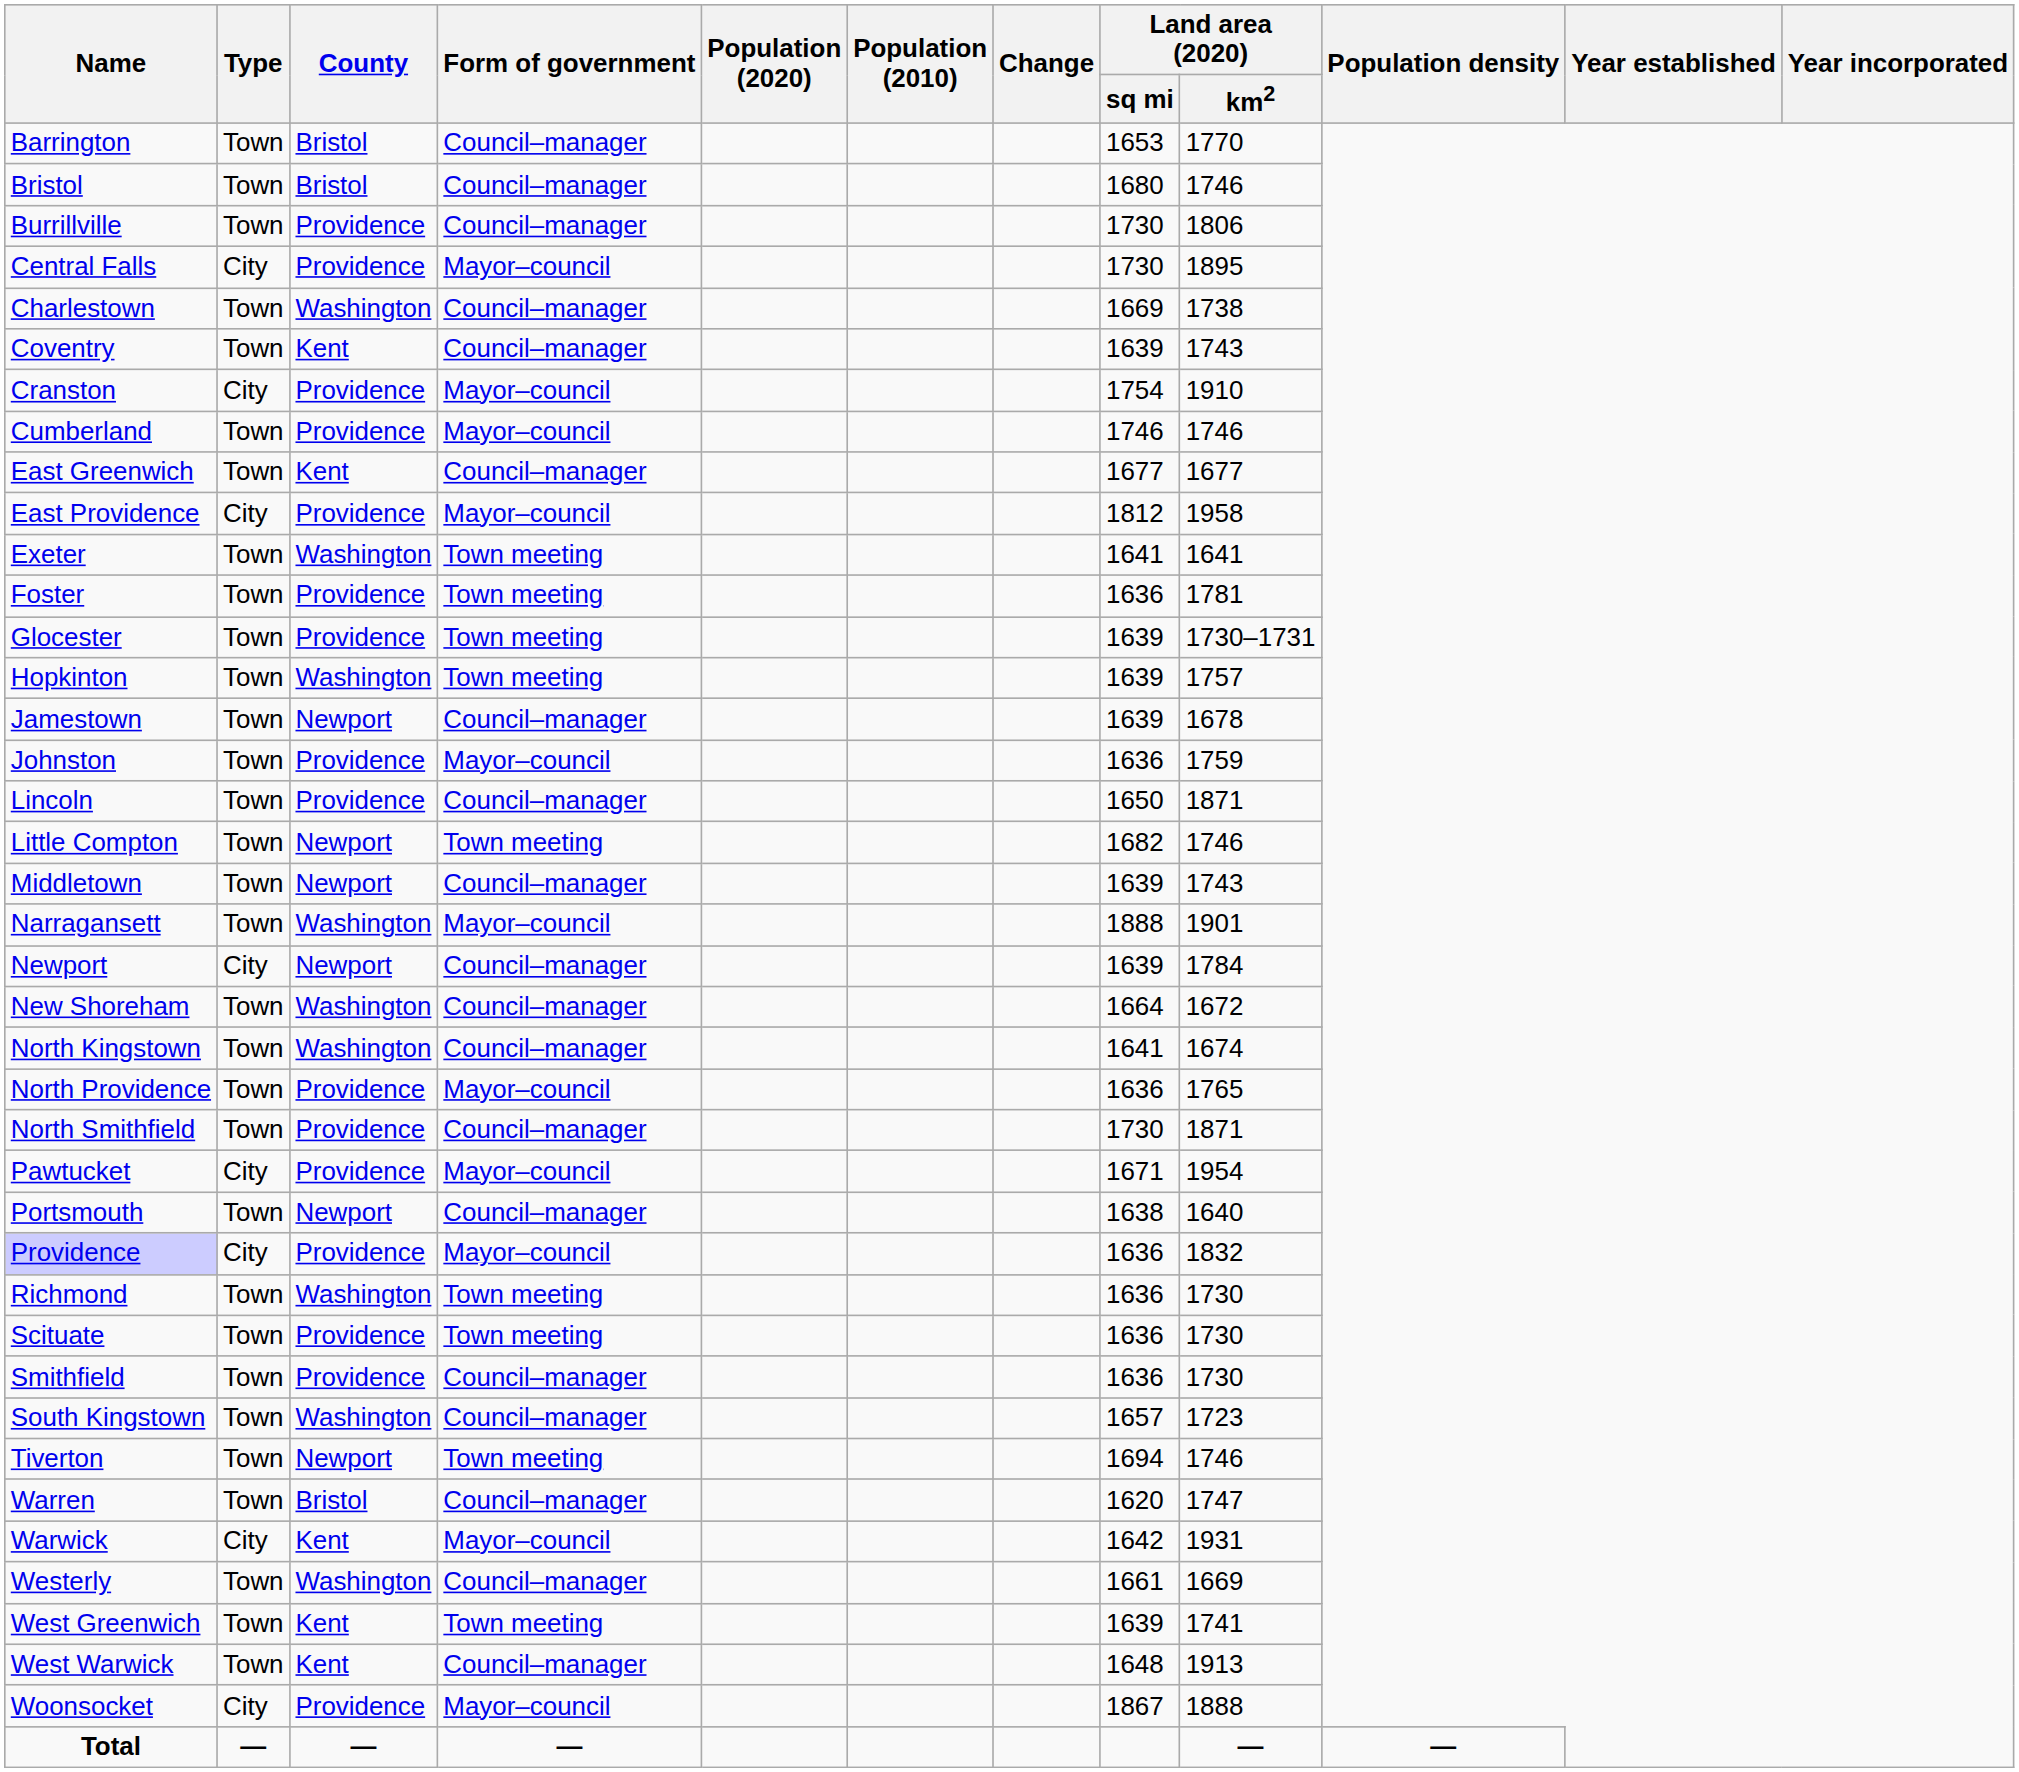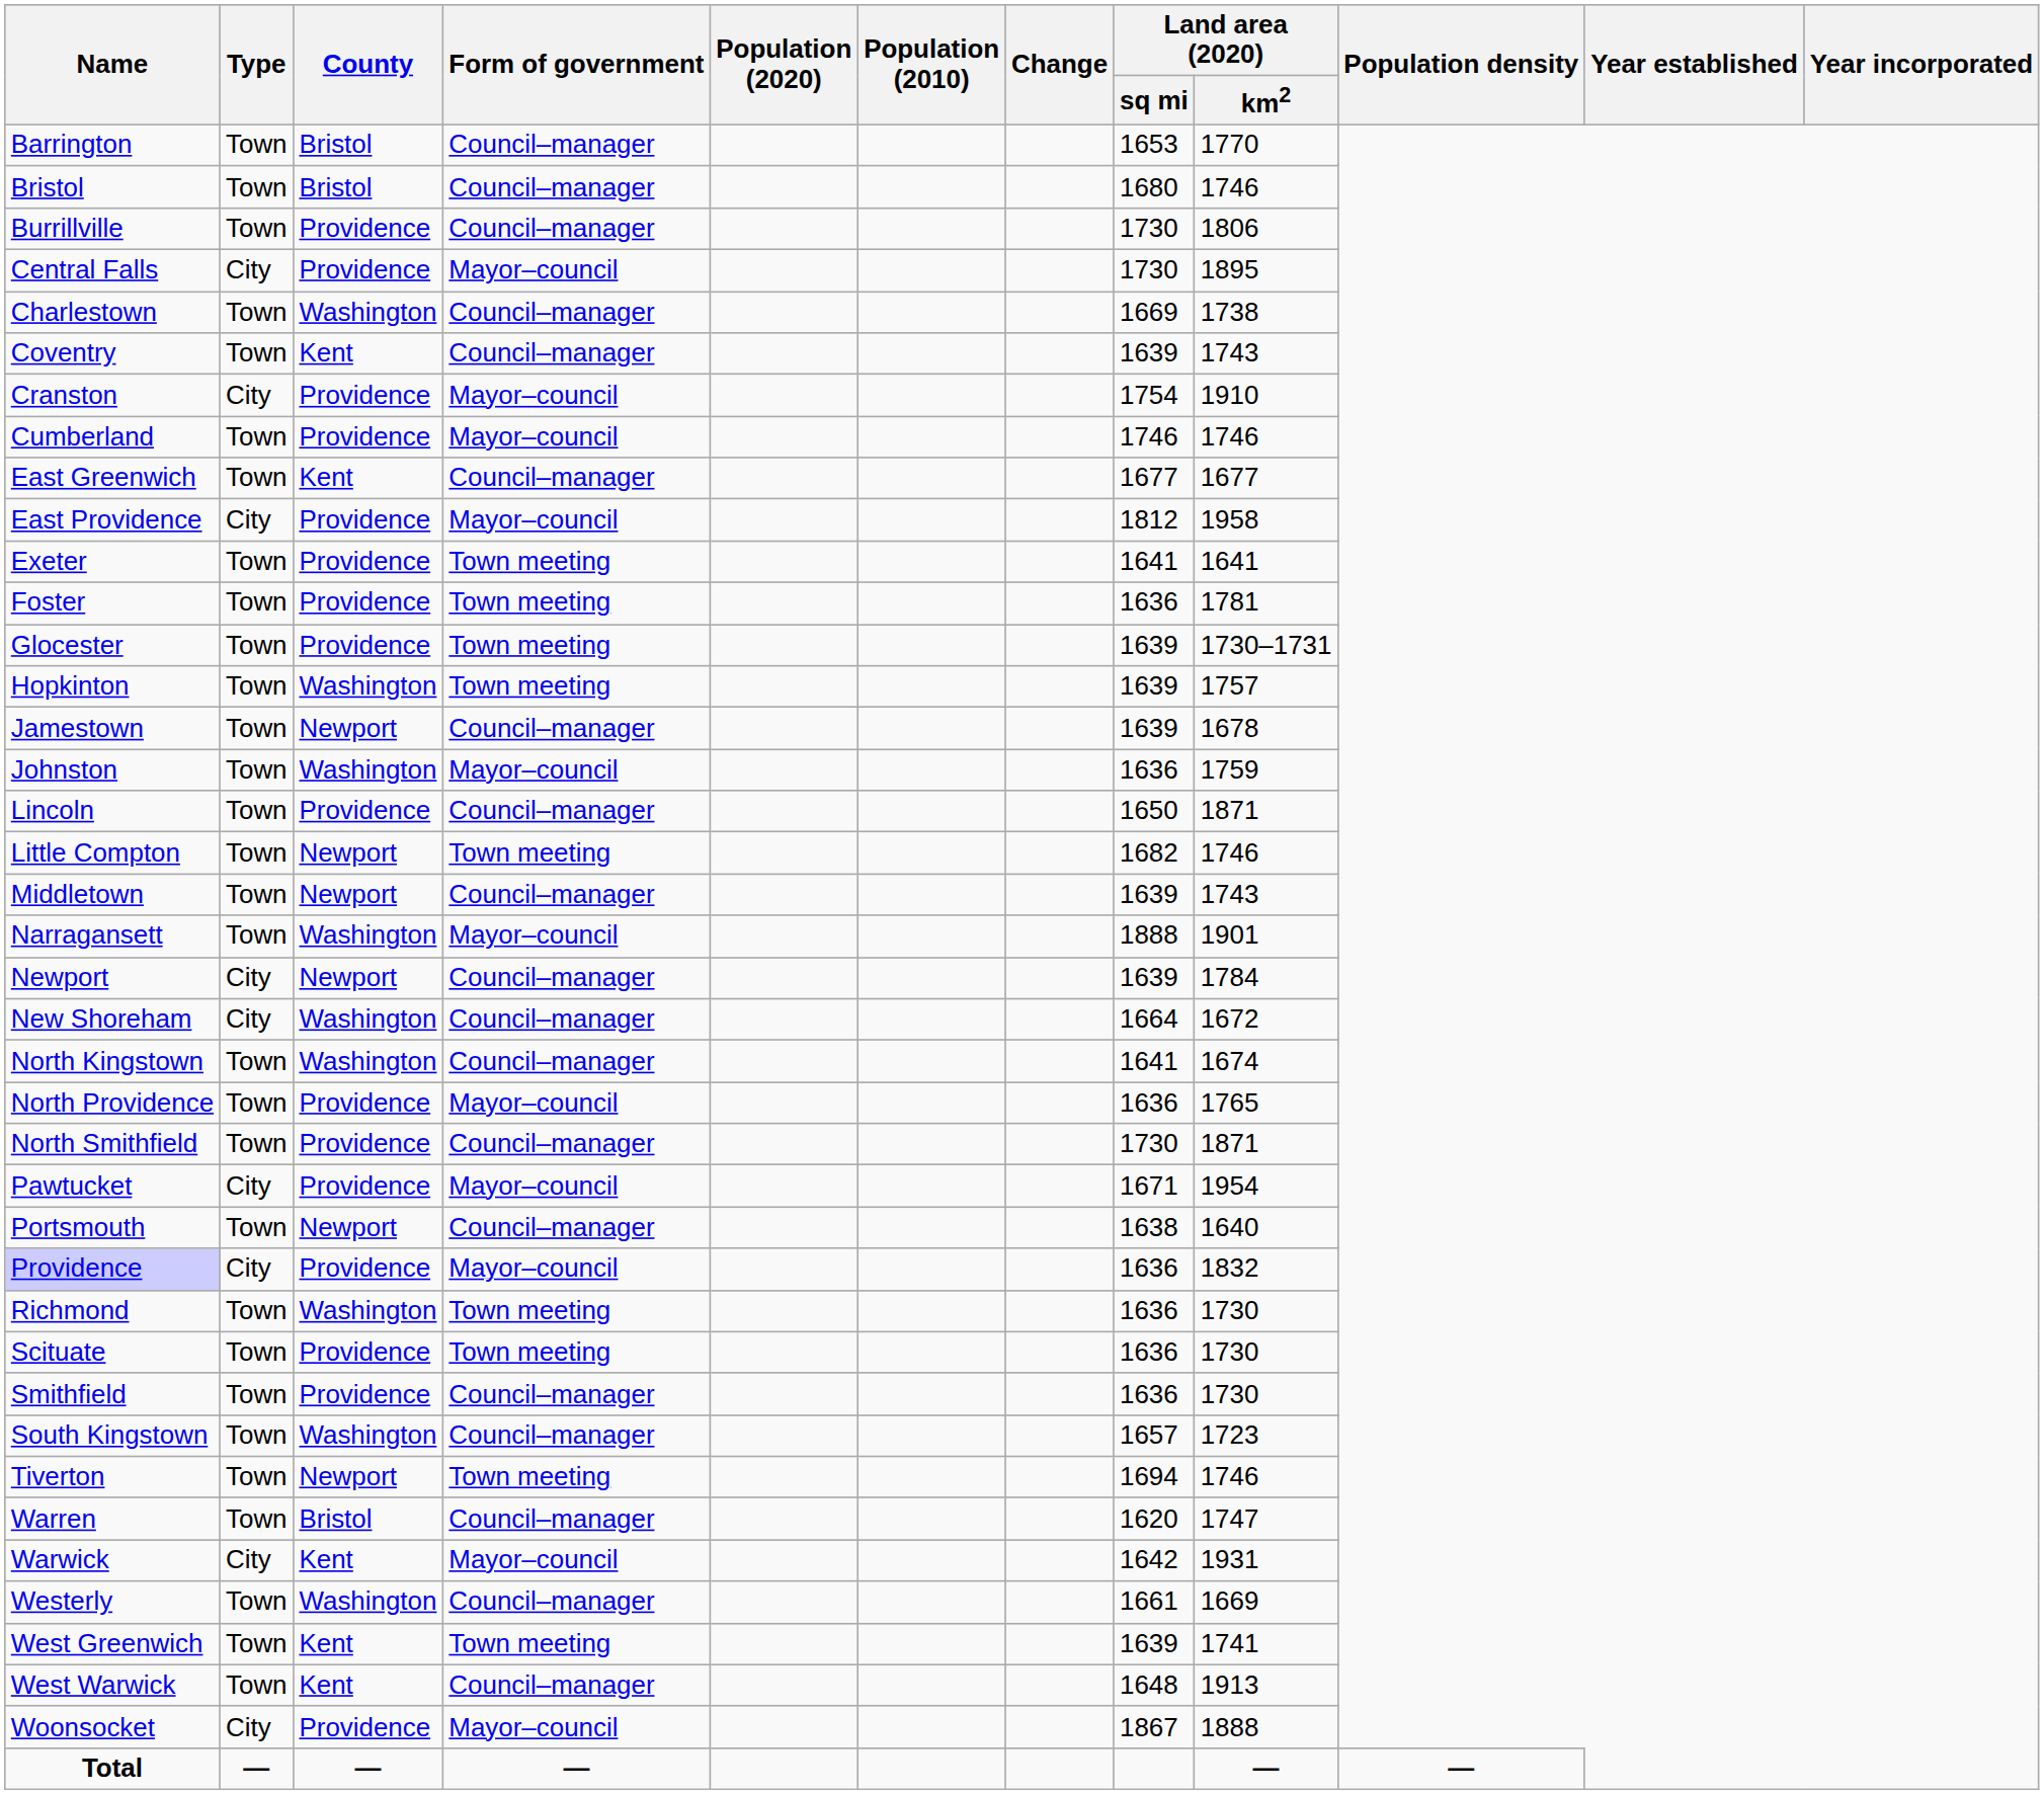 <table class="wikitable sortable">
 <tr>
 <th scope="col"  rowspan=2>Name</th>
 <th scope="col"  rowspan=2>Type</th>
 <th scope="col"  rowspan=2><a href='#'>County</a></th>
 <th scope="col"  rowspan=2>Form of government</th>
 <th scope="col"  rowspan=2>Population<br>(2020)</th>
 <th scope="col"  rowspan=2>Population<br>(2010)</th>
 <th scope="col"  rowspan=2>Change</th>
 <th scope="col"  colspan=2>Land area<br>(2020)</th>
 <th scope="col"  rowspan=2 data-sort-type="number">Population density</th>
 <th scope="col"  rowspan=2>Year established<br></th>
 <th scope="col"  rowspan=2>Year incorporated<br></th>
 </tr>
 <tr>
 <th>sq mi</th>
 <th>km<sup>2</sup></th>
 </tr>
 <tr>
 <td scope="row"><a href='#'>Barrington</a></td>
 <td>Town</td>
 <td><a href='#'>Bristol</a></td>
 <td><a href='#'>Council&ndash;manager</a></td>
 <td></td>
 <td></td>
 <td></td>
 <td>1653</td>
 <td>1770</td>
 </tr>
 <tr>
 <td scope="row"><a href='#'>Bristol</a></td>
 <td>Town</td>
 <td><a href='#'>Bristol</a></td>
 <td><a href='#'>Council&ndash;manager</a></td>
 <td></td>
 <td></td>
 <td></td>
 <td>1680</td>
 <td>1746</td>
 </tr>
 <tr>
 <td scope="row"><a href='#'>Burrillville</a></td>
 <td>Town</td>
 <td><a href='#'>Providence</a></td>
 <td><a href='#'>Council&ndash;manager</a></td>
 <td></td>
 <td></td>
 <td></td>
 <td>1730</td>
 <td>1806</td>
 </tr>
 <tr>
 <td scope="row"><a href='#'>Central Falls</a></td>
 <td>City</td>
 <td><a href='#'>Providence</a></td>
 <td><a href='#'>Mayor&ndash;council</a></td>
 <td></td>
 <td></td>
 <td></td>
 <td>1730</td>
 <td>1895</td>
 </tr>
 <tr>
 <td scope="row"><a href='#'>Charlestown</a></td>
 <td>Town</td>
 <td><a href='#'>Washington</a></td>
 <td><a href='#'>Council&ndash;manager</a></td>
 <td></td>
 <td></td>
 <td></td>
 <td>1669</td>
 <td>1738</td>
 </tr>
 <tr>
 <td scope="row"><a href='#'>Coventry</a></td>
 <td>Town</td>
 <td><a href='#'>Kent</a></td>
 <td><a href='#'>Council&ndash;manager</a></td>
 <td></td>
 <td></td>
 <td></td>
 <td>1639</td>
 <td>1743</td>
 </tr>
 <tr>
 <td scope="row"><a href='#'>Cranston</a></td>
 <td>City</td>
 <td><a href='#'>Providence</a></td>
 <td><a href='#'>Mayor&ndash;council</a></td>
 <td></td>
 <td></td>
 <td></td>
 <td>1754</td>
 <td>1910</td>
 </tr>
 <tr>
 <td scope="row"><a href='#'>Cumberland</a></td>
 <td>Town</td>
 <td><a href='#'>Providence</a></td>
 <td><a href='#'>Mayor&ndash;council</a></td>
 <td></td>
 <td></td>
 <td></td>
 <td>1746</td>
 <td>1746</td>
 </tr>
 <tr>
 <td scope="row"><a href='#'>East Greenwich</a></td>
 <td>Town</td>
 <td><a href='#'>Kent</a></td>
 <td><a href='#'>Council&ndash;manager</a></td>
 <td></td>
 <td></td>
 <td></td>
 <td>1677</td>
 <td>1677</td>
 </tr>
 <tr>
 <td scope="row"><a href='#'>East Providence</a></td>
 <td>City</td>
 <td><a href='#'>Providence</a></td>
 <td><a href='#'>Mayor&ndash;council</a></td>
 <td></td>
 <td></td>
 <td></td>
 <td>1812</td>
 <td>1958</td>
 </tr>
 <tr>
 <td scope="row"><a href='#'>Exeter</a></td>
 <td>Town</td>
-<td><a href='#'>Washington</a></td>
+<td><a href='#'>Providence</a></td>
 <td><a href='#'>Town meeting</a></td>
 <td></td>
 <td></td>
 <td></td>
 <td>1641</td>
 <td>1641</td>
 </tr>
 <tr>
 <td scope="row"><a href='#'>Foster</a></td>
 <td>Town</td>
 <td><a href='#'>Providence</a></td>
 <td><a href='#'>Town meeting</a></td>
 <td></td>
 <td></td>
 <td></td>
 <td>1636</td>
 <td>1781</td>
 </tr>
 <tr>
 <td scope="row"><a href='#'>Glocester</a></td>
 <td>Town</td>
 <td><a href='#'>Providence</a></td>
 <td><a href='#'>Town meeting</a></td>
 <td></td>
 <td></td>
 <td></td>
 <td>1639</td>
 <td>1730–1731</td>
 </tr>
 <tr>
 <td scope="row"><a href='#'>Hopkinton</a></td>
 <td>Town</td>
 <td><a href='#'>Washington</a></td>
 <td><a href='#'>Town meeting</a></td>
 <td></td>
 <td></td>
 <td></td>
 <td>1639</td>
 <td>1757</td>
 </tr>
 <tr>
 <td scope="row"><a href='#'>Jamestown</a></td>
 <td>Town</td>
 <td><a href='#'>Newport</a></td>
 <td><a href='#'>Council&ndash;manager</a></td>
 <td></td>
 <td></td>
 <td></td>
 <td>1639</td>
 <td>1678</td>
 </tr>
 <tr>
 <td scope="row"><a href='#'>Johnston</a></td>
 <td>Town</td>
-<td><a href='#'>Providence</a></td>
+<td><a href='#'>Washington</a></td>
 <td><a href='#'>Mayor&ndash;council</a></td>
 <td></td>
 <td></td>
 <td></td>
 <td>1636</td>
 <td>1759</td>
 </tr>
 <tr>
 <td scope="row"><a href='#'>Lincoln</a></td>
 <td>Town</td>
 <td><a href='#'>Providence</a></td>
 <td><a href='#'>Council&ndash;manager</a></td>
 <td></td>
 <td></td>
 <td></td>
 <td>1650</td>
 <td>1871</td>
 </tr>
 <tr>
 <td scope="row"><a href='#'>Little Compton</a></td>
 <td>Town</td>
 <td><a href='#'>Newport</a></td>
 <td><a href='#'>Town meeting</a></td>
 <td></td>
 <td></td>
 <td></td>
 <td>1682</td>
 <td>1746</td>
 </tr>
 <tr>
 <td scope="row"><a href='#'>Middletown</a></td>
 <td>Town</td>
 <td><a href='#'>Newport</a></td>
 <td><a href='#'>Council&ndash;manager</a></td>
 <td></td>
 <td></td>
 <td></td>
 <td>1639</td>
 <td>1743</td>
 </tr>
 <tr>
 <td scope="row"><a href='#'>Narragansett</a></td>
 <td>Town</td>
 <td><a href='#'>Washington</a></td>
 <td><a href='#'>Mayor&ndash;council</a></td>
 <td></td>
 <td></td>
 <td></td>
 <td>1888</td>
 <td>1901</td>
 </tr>
 <tr>
 <td scope="row"><a href='#'>Newport</a></td>
 <td>City</td>
 <td><a href='#'>Newport</a></td>
 <td><a href='#'>Council&ndash;manager</a></td>
 <td></td>
 <td></td>
 <td></td>
 <td>1639</td>
 <td>1784</td>
 </tr>
 <tr>
 <td scope="row"><a href='#'>New Shoreham</a></td>
-<td>Town</td>
+<td>City</td>
 <td><a href='#'>Washington</a></td>
 <td><a href='#'>Council&ndash;manager</a></td>
 <td></td>
 <td></td>
 <td></td>
 <td>1664</td>
 <td>1672</td>
 </tr>
 <tr>
 <td scope="row"><a href='#'>North Kingstown</a></td>
 <td>Town</td>
 <td><a href='#'>Washington</a></td>
 <td><a href='#'>Council&ndash;manager</a></td>
 <td></td>
 <td></td>
 <td></td>
 <td>1641</td>
 <td>1674</td>
 </tr>
 <tr>
 <td scope="row"><a href='#'>North Providence</a></td>
 <td>Town</td>
 <td><a href='#'>Providence</a></td>
 <td><a href='#'>Mayor&ndash;council</a></td>
 <td></td>
 <td></td>
 <td></td>
 <td>1636</td>
 <td>1765</td>
 </tr>
 <tr>
 <td scope="row"><a href='#'>North Smithfield</a></td>
 <td>Town</td>
 <td><a href='#'>Providence</a></td>
 <td><a href='#'>Council&ndash;manager</a></td>
 <td></td>
 <td></td>
 <td></td>
 <td>1730</td>
 <td>1871</td>
 </tr>
 <tr>
 <td scope="row"><a href='#'>Pawtucket</a></td>
 <td>City</td>
 <td><a href='#'>Providence</a></td>
 <td><a href='#'>Mayor&ndash;council</a></td>
 <td></td>
 <td></td>
 <td></td>
 <td>1671</td>
 <td>1954</td>
 </tr>
 <tr>
 <td scope="row"><a href='#'>Portsmouth</a></td>
 <td>Town</td>
 <td><a href='#'>Newport</a></td>
 <td><a href='#'>Council&ndash;manager</a></td>
 <td></td>
 <td></td>
 <td></td>
 <td>1638</td>
 <td>1640</td>
 </tr>
 <tr>
 <td scope="row" style="background:#CCF;"><a href='#'>Providence</a></td>
 <td>City</td>
 <td><a href='#'>Providence</a></td>
 <td><a href='#'>Mayor&ndash;council</a></td>
 <td></td>
 <td></td>
 <td></td>
 <td>1636</td>
 <td>1832</td>
 </tr>
 <tr>
 <td scope="row"><a href='#'>Richmond</a></td>
 <td>Town</td>
 <td><a href='#'>Washington</a></td>
 <td><a href='#'>Town meeting</a></td>
 <td></td>
 <td></td>
 <td></td>
 <td>1636</td>
 <td>1730</td>
 </tr>
 <tr>
 <td scope="row"><a href='#'>Scituate</a></td>
 <td>Town</td>
 <td><a href='#'>Providence</a></td>
 <td><a href='#'>Town meeting</a></td>
 <td></td>
 <td></td>
 <td></td>
 <td>1636</td>
 <td>1730</td>
 </tr>
 <tr>
 <td scope="row"><a href='#'>Smithfield</a></td>
 <td>Town</td>
 <td><a href='#'>Providence</a></td>
 <td><a href='#'>Council&ndash;manager</a></td>
 <td></td>
 <td></td>
 <td></td>
 <td>1636</td>
 <td>1730</td>
 </tr>
 <tr>
 <td scope="row"><a href='#'>South Kingstown</a></td>
 <td>Town</td>
 <td><a href='#'>Washington</a></td>
 <td><a href='#'>Council&ndash;manager</a></td>
 <td></td>
 <td></td>
 <td></td>
 <td>1657</td>
 <td>1723</td>
 </tr>
 <tr>
 <td scope="row"><a href='#'>Tiverton</a></td>
 <td>Town</td>
 <td><a href='#'>Newport</a></td>
 <td><a href='#'>Town meeting</a></td>
 <td></td>
 <td></td>
 <td></td>
 <td>1694</td>
 <td>1746</td>
 </tr>
 <tr>
 <td scope="row"><a href='#'>Warren</a></td>
 <td>Town</td>
 <td><a href='#'>Bristol</a></td>
 <td><a href='#'>Council&ndash;manager</a></td>
 <td></td>
 <td></td>
 <td></td>
 <td>1620</td>
 <td>1747</td>
 </tr>
 <tr>
 <td scope="row"><a href='#'>Warwick</a></td>
 <td>City</td>
 <td><a href='#'>Kent</a></td>
 <td><a href='#'>Mayor&ndash;council</a></td>
 <td></td>
 <td></td>
 <td></td>
 <td>1642</td>
 <td>1931</td>
 </tr>
 <tr>
 <td scope="row"><a href='#'>Westerly</a></td>
 <td>Town</td>
 <td><a href='#'>Washington</a></td>
 <td><a href='#'>Council&ndash;manager</a></td>
 <td></td>
 <td></td>
 <td></td>
 <td>1661</td>
 <td>1669</td>
 </tr>
 <tr>
 <td scope="row"><a href='#'>West Greenwich</a></td>
 <td>Town</td>
 <td><a href='#'>Kent</a></td>
 <td><a href='#'>Town meeting</a></td>
 <td></td>
 <td></td>
 <td></td>
 <td>1639</td>
 <td>1741</td>
 </tr>
 <tr>
 <td scope="row"><a href='#'>West Warwick</a></td>
 <td>Town</td>
 <td><a href='#'>Kent</a></td>
 <td><a href='#'>Council&ndash;manager</a></td>
 <td></td>
 <td></td>
 <td></td>
 <td>1648</td>
 <td>1913</td>
 </tr>
 <tr>
 <td scope="row"><a href='#'>Woonsocket</a></td>
 <td>City</td>
 <td><a href='#'>Providence</a></td>
 <td><a href='#'>Mayor&ndash;council</a></td>
 <td></td>
 <td></td>
 <td></td>
 <td>1867</td>
 <td>1888</td>
 </tr>
 <tr class="sortbottom" style="text-align:center;" style="background: #f2f2f2;">
 <td><strong>Total</strong></td>
 <td align=center><strong>—</strong></td>
 <td align=center><strong>—</strong></td>
 <td align=center><strong>—</strong></td>
 <td></td>
 <td align=right><strong></strong></td>
 <td align=right><strong></strong></td>
 <td><strong></strong></td>
 <td align=center><strong>—</strong></td>
 <td align=center><strong>—</strong></td>
 </tr>
 </table>
